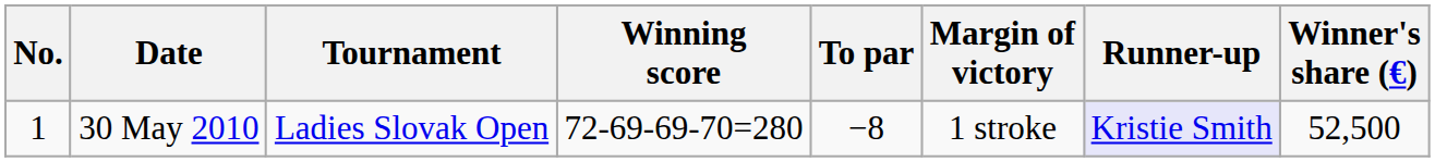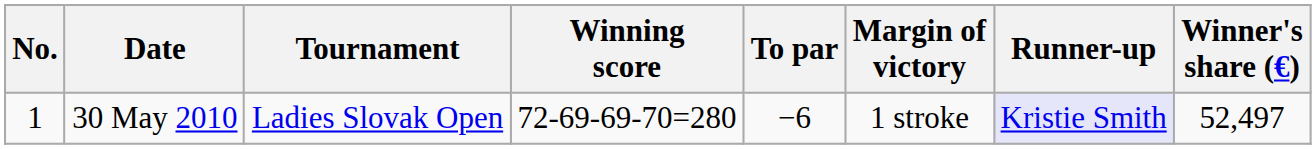 <table class="wikitable" style="font-size:95%;">
 <tr>
 <th>No.</th>
 <th>Date</th>
 <th>Tournament</th>
 <th>Winning<br>score</th>
 <th>To par</th>
 <th>Margin of<br>victory</th>
 <th>Runner-up</th>
 <th>Winner's<br>share (<a href='#'>€</a>)</th>
 </tr>
 <tr>
 <td align=center>1</td>
 <td align=right>30 May <a href='#'>2010</a></td>
 <td><a href='#'>Ladies Slovak Open</a></td>
 <td align=right>72-69-69-70=280</td>
-<td align=center>−8</td>
+<td align=center>−6</td>
 <td align=center>1 stroke</td>
 <td style="background: lavender;"> <a href='#'>Kristie Smith</a></td>
-<td align=center>52,500</td>
+<td align=center>52,497</td>
 </tr>
 </table>
